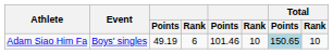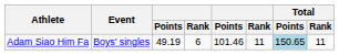 <table class="wikitable" style="font-size:90%">
 <tr>
 <th rowspan="2">Athlete</th>
 <th rowspan="2">Event</th>
 <th colspan="2"></th>
 <th colspan="2"></th>
 <th colspan="2">Total</th>
 </tr>
 <tr style="font-size:95%">
 <th>Points</th>
 <th>Rank</th>
 <th>Points</th>
 <th>Rank</th>
 <th>Points</th>
 <th>Rank</th>
 </tr>
 <tr align=center>
 <td align=left><a href='#'>Adam Siao Him Fa</a></td>
 <td align=left><a href='#'>Boys' singles</a></td>
 <td>49.19</td>
 <td>6</td>
 <td>101.46</td>
-<td>10</td>
+<td>11</td>
 <td style="background: lightblue;">150.65</td>
-<td>10</td>
+<td>11</td>
 </tr>
 </table>
